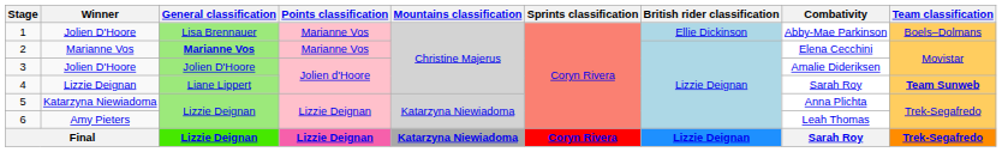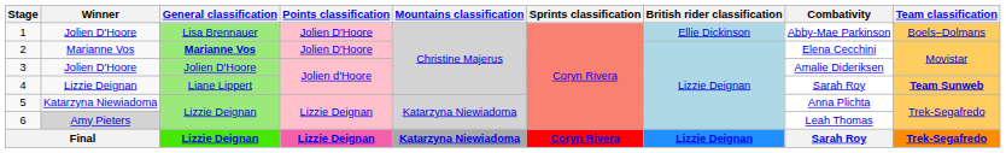 <table class="wikitable" style="text-align: center; font-size:smaller;">
 <tr>
 <th scope="col">Stage</th>
 <th scope="col">Winner</th>
 <th scope="col"><a href='#'>General classification</a><br></th>
 <th scope="col"><a href='#'>Points classification</a><br></th>
 <th scope="col"><a href='#'>Mountains classification</a><br></th>
 <th scope="col">Sprints classification<br></th>
 <th scope="col">British rider classification<br></th>
 <th scope="col">Combativity</th>
 <th scope="col"><a href='#'>Team classification</a></th>
 </tr>
 <tr>
 <td scope="row">1</td>
 <td><a href='#'>Jolien D'Hoore</a></td>
 <td style="background:#9CE97B;"><a href='#'>Lisa Brennauer</a></td>
-<td style="background:pink"><a href='#'>Marianne Vos</a></td>
+<td style="background:pink"><a href='#'>Jolien D'Hoore</a></td>
 <td style="background:#D3D3D3;" rowspan=4><a href='#'>Christine Majerus</a></td>
 <td style="background:salmon" rowspan=6><a href='#'>Coryn Rivera</a></td>
 <td style="background:lightblue"><a href='#'>Ellie Dickinson</a></td>
 <td style="background:white"><a href='#'>Abby-Mae Parkinson</a></td>
 <td style="background:#FFCD5F;"><a href='#'>Boels–Dolmans</a></td>
 </tr>
 <tr>
 <td scope="row">2</td>
 <td><a href='#'>Marianne Vos</a></td>
 <td style="background:#9CE97B;"><strong><a href='#'>Marianne Vos</a></strong></td>
-<td style="background:pink"><a href='#'>Marianne Vos</a></td>
+<td style="background:pink"><a href='#'>Jolien D'Hoore</a></td>
 <td style="background:lightblue" rowspan=5><a href='#'>Lizzie Deignan</a></td>
 <td style="background:white"><a href='#'>Elena Cecchini</a></td>
 <td style="background:#FFCD5F;" rowspan =2><a href='#'>Movistar</a></td>
 </tr>
 <tr>
 <td scope="row">3</td>
 <td><a href='#'>Jolien D'Hoore</a></td>
 <td style="background:#9CE97B;"><a href='#'>Jolien D'Hoore</a></td>
 <td style="background:pink" rowspan=2><a href='#'>Jolien d'Hoore</a></td>
 <td style="background:white"><a href='#'>Amalie Dideriksen</a></td>
 </tr>
 <tr>
 <td scope="row">4</td>
 <td><a href='#'>Lizzie Deignan</a></td>
 <td style="background:#9CE97B;"><a href='#'>Liane Lippert</a></td>
 <td style="background:white"><a href='#'>Sarah Roy</a></td>
 <td style="background:#FFCD5F;"><strong><a href='#'>Team Sunweb</a></strong></td>
 </tr>
 <tr>
 <td scope="row">5</td>
 <td><a href='#'>Katarzyna Niewiadoma</a></td>
 <td style="background:#9CE97B;" rowspan=2><a href='#'>Lizzie Deignan</a></td>
 <td style="background:pink" rowspan = 2><a href='#'>Lizzie Deignan</a></td>
 <td style="background:#D3D3D3;" rowspan = 2><a href='#'>Katarzyna Niewiadoma</a></td>
 <td style="background:white"><a href='#'>Anna Plichta</a></td>
 <td style="background:#FFCD5F;" rowspan = 2><a href='#'>Trek-Segafredo</a></td>
 </tr>
 <tr>
 <td scope="row">6</td>
-<td><a href='#'>Amy Pieters</a></td>
+<td style="background: lightgrey;"><a href='#'>Amy Pieters</a></td>
 <td style="background:white"><a href='#'>Leah Thomas</a></td>
 </tr>
 <tr>
 <th scope="row" colspan="2">Final</th>
 <th style="background:#46E800;"><a href='#'>Lizzie Deignan</a></th>
 <th style="background:#F660AB;"><a href='#'>Lizzie Deignan</a></th>
 <th style="background:#a8a8a8;"><a href='#'>Katarzyna Niewiadoma</a></th>
 <th style="background:red;"><a href='#'>Coryn Rivera</a></th>
 <th style="background:dodgerblue;"><a href='#'>Lizzie Deignan</a></th>
 <th><a href='#'>Sarah Roy</a></th>
 <th style="background:#FF8C00;"><a href='#'>Trek-Segafredo</a></th>
 </tr>
 </table>
